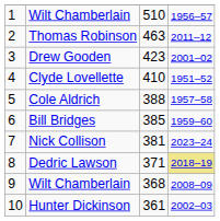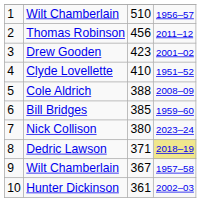 <table class="wikitable">
 <tr>
 </tr>
 <tr>
 <td>1</td>
 <td><a href='#'>Wilt Chamberlain</a></td>
 <td>510</td>
 <td style="font-size:80%;"><a href='#'>1956–57</a></td>
 </tr>
 <tr>
 <td>2</td>
 <td><a href='#'>Thomas Robinson</a></td>
-<td>463</td>
+<td>456</td>
 <td style="font-size:80%;"><a href='#'>2011–12</a></td>
 </tr>
 <tr>
 <td>3</td>
 <td><a href='#'>Drew Gooden</a></td>
 <td>423</td>
 <td style="font-size:80%;"><a href='#'>2001–02</a></td>
 </tr>
 <tr>
 <td>4</td>
 <td><a href='#'>Clyde Lovellette</a></td>
 <td>410</td>
 <td style="font-size:80%;"><a href='#'>1951–52</a></td>
 </tr>
 <tr>
 <td>5</td>
 <td><a href='#'>Cole Aldrich</a></td>
 <td>388</td>
-<td style="font-size:80%;"><a href='#'>1957–58</a></td>
+<td style="font-size:80%;"><a href='#'>2008–09</a></td>
 </tr>
 <tr>
 <td>6</td>
 <td><a href='#'>Bill Bridges</a></td>
 <td>385</td>
 <td style="font-size:80%;"><a href='#'>1959–60</a></td>
 </tr>
 <tr>
 <td>7</td>
 <td><a href='#'>Nick Collison</a></td>
-<td>381</td>
+<td>380</td>
 <td style="font-size:80%;"><a href='#'>2023–24</a></td>
 </tr>
 <tr>
 <td>8</td>
 <td><a href='#'>Dedric Lawson</a></td>
 <td>371</td>
 <td style="background: khaki; font-size:80%;"><a href='#'>2018–19</a></td>
 </tr>
 <tr>
 <td>9</td>
 <td><a href='#'>Wilt Chamberlain</a></td>
-<td>368</td>
-<td style="font-size:80%;"><a href='#'>2008–09</a></td>
+<td>367</td>
+<td style="font-size:80%;"><a href='#'>1957–58</a></td>
 </tr>
 <tr>
 <td>10</td>
 <td><a href='#'>Hunter Dickinson</a></td>
 <td>361</td>
 <td style="font-size:80%;"><a href='#'>2002–03</a></td>
 </tr>
 </table>
